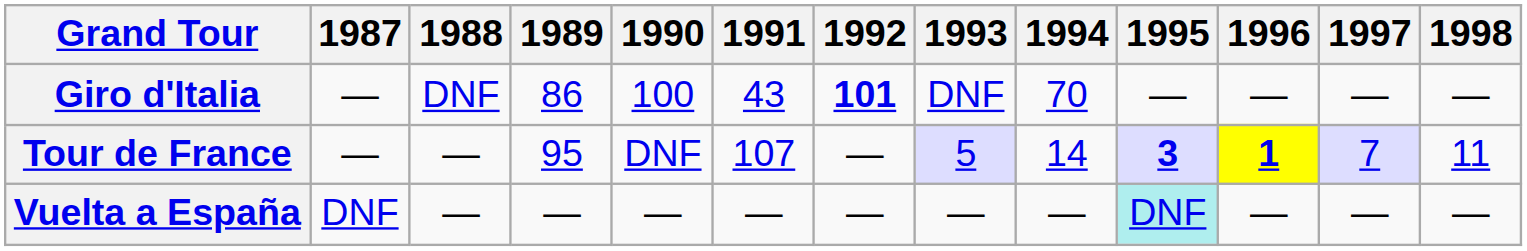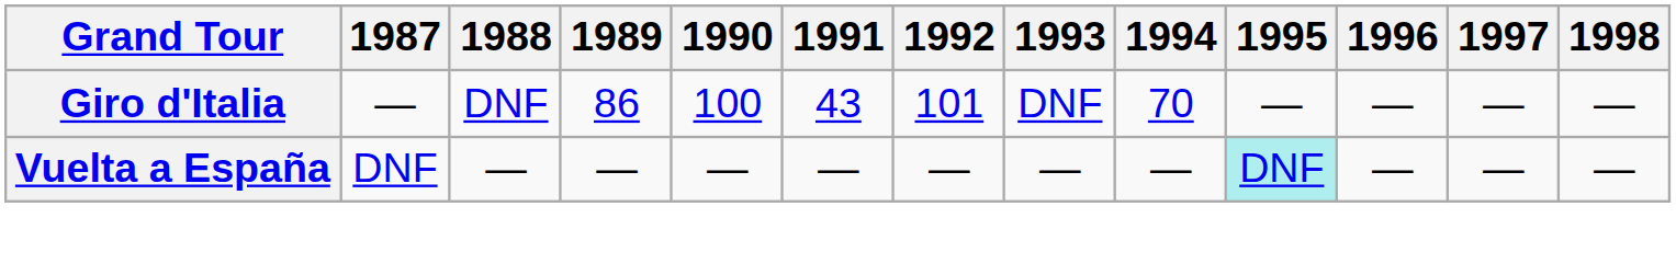 <table class="wikitable plainrowheaders">
 <tr>
 <th scope="col"><a href='#'>Grand Tour</a></th>
 <th scope="col">1987</th>
 <th scope="col">1988</th>
 <th scope="col">1989</th>
 <th scope="col">1990</th>
 <th scope="col">1991</th>
 <th scope="col">1992</th>
 <th scope="col">1993</th>
 <th scope="col">1994</th>
 <th scope="col">1995</th>
 <th scope="col">1996</th>
 <th scope="col">1997</th>
 <th scope="col">1998</th>
 </tr>
 <tr style="text-align:center;">
 <th scope="row"> <a href='#'>Giro d'Italia</a></th>
 <td>—</td>
 <td style="text-align:center;"><a href='#'>DNF</a></td>
 <td style="text-align:center;"><a href='#'>86</a></td>
 <td style="text-align:center;"><a href='#'>100</a></td>
 <td style="text-align:center;"><a href='#'>43</a></td>
-<td style="text-align:center;"><strong><a href='#'>101</a></strong></td>
+<td style="text-align:center;"><a href='#'>101</a></td>
 <td style="text-align:center;"><a href='#'>DNF</a></td>
 <td style="text-align:center;"><a href='#'>70</a></td>
 <td>—</td>
 <td>—</td>
 <td>—</td>
 <td>—</td>
-</tr>
-<tr style="text-align:center;">
-<th scope="row"> <a href='#'>Tour de France</a></th>
-<td>—</td>
-<td>—</td>
-<td style="text-align:center;"><a href='#'>95</a></td>
-<td style="text-align:center;"><a href='#'>DNF</a></td>
-<td style="text-align:center;"><a href='#'>107</a></td>
-<td>—</td>
-<td style="text-align:center; background:#ddf;"><a href='#'>5</a></td>
-<td style="text-align:center;"><a href='#'>14</a></td>
-<td style="text-align:center; background:#ddf;"><a href='#'><strong>3</strong></a></td>
-<td style="text-align:center; background:yellow;"><a href='#'><strong>1</strong></a></td>
-<td style="text-align:center; background:#ddf;"><a href='#'>7</a></td>
-<td style="text-align:center;"><a href='#'>11</a></td>
 </tr>
 <tr style="text-align:center;">
 <th scope="row"> <a href='#'>Vuelta a España</a></th>
 <td style="text-align:center;"><a href='#'>DNF</a></td>
 <td>—</td>
 <td>—</td>
 <td>—</td>
 <td>—</td>
 <td>—</td>
 <td>—</td>
 <td>—</td>
 <td style="background: paleturquoise; text-align:center;"><a href='#'>DNF</a></td>
 <td>—</td>
 <td>—</td>
 <td>—</td>
 </tr>
 </table>
